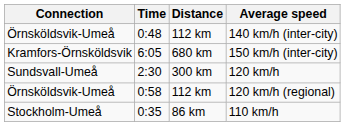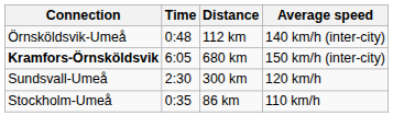 <table class="wikitable">
 <tr>
 <th>Connection</th>
 <th>Time</th>
 <th>Distance</th>
 <th>Average speed</th>
 </tr>
 <tr>
 <td>Örnsköldsvik-Umeå</td>
 <td>0:48</td>
 <td>112 km</td>
 <td>140 km/h (inter-city)</td>
 </tr>
 <tr>
-<td>Kramfors-Örnsköldsvik</td>
+<td><strong>Kramfors-Örnsköldsvik</strong></td>
 <td>6:05</td>
 <td>680 km</td>
 <td>150 km/h (inter-city)</td>
 </tr>
 <tr>
 <td>Sundsvall-Umeå</td>
 <td>2:30</td>
 <td>300 km </td>
 <td>120 km/h</td>
 </tr>
 <tr>
-<td>Örnsköldsvik-Umeå</td>
-<td>0:58</td>
-<td>112 km</td>
-<td>120 km/h (regional)</td>
-</tr>
-<tr>
 <td>Stockholm-Umeå</td>
 <td>0:35</td>
 <td>86 km</td>
 <td>110 km/h</td>
 </tr>
 </table>
